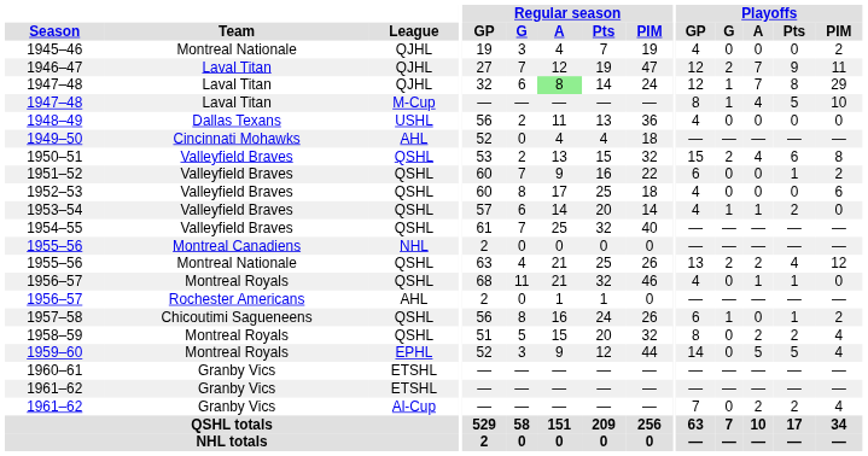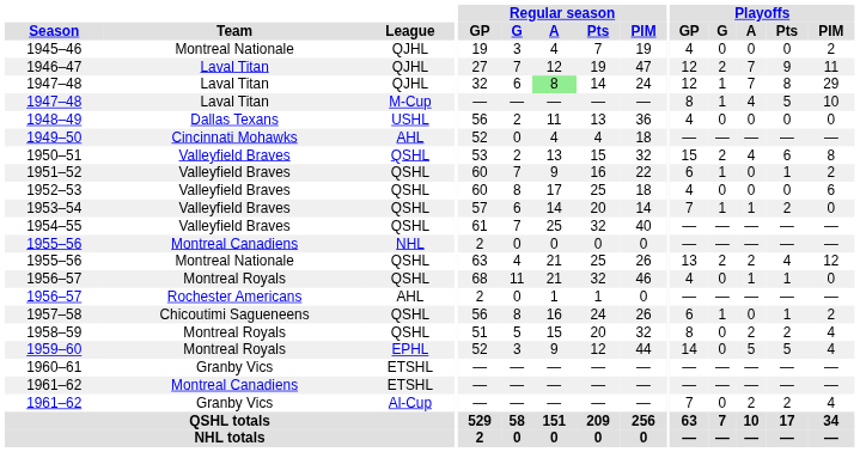 <table border="0" cellpadding="1" cellspacing="0" style="text-align:center; width:60em">
 <tr bgcolor="#e0e0e0">
 <th colspan="3" bgcolor="#ffffff"></th>
 <th rowspan="100" bgcolor="#ffffff"></th>
 <th colspan="5"><a href='#'>Regular season</a></th>
 <th rowspan="100" bgcolor="#ffffff"></th>
 <th colspan="5"><a href='#'>Playoffs</a></th>
 </tr>
 <tr bgcolor="#e0e0e0">
 <th><a href='#'>Season</a></th>
 <th>Team</th>
 <th>League</th>
 <th>GP</th>
 <th><a href='#'>G</a></th>
 <th><a href='#'>A</a></th>
 <th><a href='#'>Pts</a></th>
 <th><a href='#'>PIM</a></th>
 <th>GP</th>
 <th>G</th>
 <th>A</th>
 <th>Pts</th>
 <th>PIM</th>
 </tr>
 <tr>
 <td>1945–46</td>
 <td>Montreal Nationale</td>
 <td>QJHL</td>
 <td>19</td>
 <td>3</td>
 <td>4</td>
 <td>7</td>
 <td>19</td>
 <td>4</td>
 <td>0</td>
 <td>0</td>
 <td>0</td>
 <td>2</td>
 </tr>
 <tr bgcolor="#f0f0f0">
 <td>1946–47</td>
 <td><a href='#'>Laval Titan</a></td>
 <td>QJHL</td>
 <td>27</td>
 <td>7</td>
 <td>12</td>
 <td>19</td>
 <td>47</td>
 <td>12</td>
 <td>2</td>
 <td>7</td>
 <td>9</td>
 <td>11</td>
 </tr>
 <tr>
 <td>1947–48</td>
 <td>Laval Titan</td>
 <td>QJHL</td>
 <td>32</td>
 <td>6</td>
 <td style="background: lightgreen;">8</td>
 <td>14</td>
 <td>24</td>
 <td>12</td>
 <td>1</td>
 <td>7</td>
 <td>8</td>
 <td>29</td>
 </tr>
 <tr bgcolor="#f0f0f0">
 <td><a href='#'>1947–48</a></td>
 <td>Laval Titan</td>
 <td><a href='#'>M-Cup</a></td>
 <td>—</td>
 <td>—</td>
 <td>—</td>
 <td>—</td>
 <td>—</td>
 <td>8</td>
 <td>1</td>
 <td>4</td>
 <td>5</td>
 <td>10</td>
 </tr>
 <tr>
 <td><a href='#'>1948–49</a></td>
 <td><a href='#'>Dallas Texans</a></td>
 <td><a href='#'>USHL</a></td>
 <td>56</td>
 <td>2</td>
 <td>11</td>
 <td>13</td>
 <td>36</td>
 <td>4</td>
 <td>0</td>
 <td>0</td>
 <td>0</td>
 <td>0</td>
 </tr>
 <tr bgcolor="#f0f0f0">
 <td><a href='#'>1949–50</a></td>
 <td><a href='#'>Cincinnati Mohawks</a></td>
 <td><a href='#'>AHL</a></td>
 <td>52</td>
 <td>0</td>
 <td>4</td>
 <td>4</td>
 <td>18</td>
 <td>—</td>
 <td>—</td>
 <td>—</td>
 <td>—</td>
 <td>—</td>
 </tr>
 <tr>
 <td>1950–51</td>
 <td><a href='#'>Valleyfield Braves</a></td>
 <td><a href='#'>QSHL</a></td>
 <td>53</td>
 <td>2</td>
 <td>13</td>
 <td>15</td>
 <td>32</td>
 <td>15</td>
 <td>2</td>
 <td>4</td>
 <td>6</td>
 <td>8</td>
 </tr>
 <tr bgcolor="#f0f0f0">
 <td>1951–52</td>
 <td>Valleyfield Braves</td>
 <td>QSHL</td>
 <td>60</td>
 <td>7</td>
 <td>9</td>
 <td>16</td>
 <td>22</td>
 <td>6</td>
-<td>0</td>
+<td>1</td>
 <td>0</td>
 <td>1</td>
 <td>2</td>
 </tr>
 <tr>
 <td>1952–53</td>
 <td>Valleyfield Braves</td>
 <td>QSHL</td>
 <td>60</td>
 <td>8</td>
 <td>17</td>
 <td>25</td>
 <td>18</td>
 <td>4</td>
 <td>0</td>
 <td>0</td>
 <td>0</td>
 <td>6</td>
 </tr>
 <tr bgcolor="#f0f0f0">
 <td>1953–54</td>
 <td>Valleyfield Braves</td>
 <td>QSHL</td>
 <td>57</td>
 <td>6</td>
 <td>14</td>
 <td>20</td>
 <td>14</td>
-<td>4</td>
+<td>7</td>
 <td>1</td>
 <td>1</td>
 <td>2</td>
 <td>0</td>
 </tr>
 <tr>
 <td>1954–55</td>
 <td>Valleyfield Braves</td>
 <td>QSHL</td>
 <td>61</td>
 <td>7</td>
 <td>25</td>
 <td>32</td>
 <td>40</td>
 <td>—</td>
 <td>—</td>
 <td>—</td>
 <td>—</td>
 <td>—</td>
 </tr>
 <tr bgcolor="#f0f0f0">
 <td><a href='#'>1955–56</a></td>
 <td><a href='#'>Montreal Canadiens</a></td>
 <td><a href='#'>NHL</a></td>
 <td>2</td>
 <td>0</td>
 <td>0</td>
 <td>0</td>
 <td>0</td>
 <td>—</td>
 <td>—</td>
 <td>—</td>
 <td>—</td>
 <td>—</td>
 </tr>
 <tr>
 <td>1955–56</td>
 <td>Montreal Nationale</td>
 <td>QSHL</td>
 <td>63</td>
 <td>4</td>
 <td>21</td>
 <td>25</td>
 <td>26</td>
 <td>13</td>
 <td>2</td>
 <td>2</td>
 <td>4</td>
 <td>12</td>
 </tr>
 <tr bgcolor="#f0f0f0">
 <td>1956–57</td>
 <td>Montreal Royals</td>
 <td>QSHL</td>
 <td>68</td>
 <td>11</td>
 <td>21</td>
 <td>32</td>
 <td>46</td>
 <td>4</td>
 <td>0</td>
 <td>1</td>
 <td>1</td>
 <td>0</td>
 </tr>
 <tr>
 <td><a href='#'>1956–57</a></td>
 <td><a href='#'>Rochester Americans</a></td>
 <td>AHL</td>
 <td>2</td>
 <td>0</td>
 <td>1</td>
 <td>1</td>
 <td>0</td>
 <td>—</td>
 <td>—</td>
 <td>—</td>
 <td>—</td>
 <td>—</td>
 </tr>
 <tr bgcolor="#f0f0f0">
 <td>1957–58</td>
 <td>Chicoutimi Sagueneens</td>
 <td>QSHL</td>
 <td>56</td>
 <td>8</td>
 <td>16</td>
 <td>24</td>
 <td>26</td>
 <td>6</td>
 <td>1</td>
 <td>0</td>
 <td>1</td>
 <td>2</td>
 </tr>
 <tr>
 <td>1958–59</td>
 <td>Montreal Royals</td>
 <td>QSHL</td>
 <td>51</td>
 <td>5</td>
 <td>15</td>
 <td>20</td>
 <td>32</td>
 <td>8</td>
 <td>0</td>
 <td>2</td>
 <td>2</td>
 <td>4</td>
 </tr>
 <tr bgcolor="#f0f0f0">
 <td><a href='#'>1959–60</a></td>
 <td>Montreal Royals</td>
 <td><a href='#'>EPHL</a></td>
 <td>52</td>
 <td>3</td>
 <td>9</td>
 <td>12</td>
 <td>44</td>
 <td>14</td>
 <td>0</td>
 <td>5</td>
 <td>5</td>
 <td>4</td>
 </tr>
 <tr>
 <td>1960–61</td>
 <td>Granby Vics</td>
 <td>ETSHL</td>
 <td>—</td>
 <td>—</td>
 <td>—</td>
 <td>—</td>
 <td>—</td>
 <td>—</td>
 <td>—</td>
 <td>—</td>
 <td>—</td>
 <td>—</td>
 </tr>
 <tr bgcolor="#f0f0f0">
 <td>1961–62</td>
-<td>Granby Vics</td>
+<td><a href='#'>Montreal Canadiens</a></td>
 <td>ETSHL</td>
 <td>—</td>
 <td>—</td>
 <td>—</td>
 <td>—</td>
 <td>—</td>
 <td>—</td>
 <td>—</td>
 <td>—</td>
 <td>—</td>
 <td>—</td>
 </tr>
 <tr>
 <td><a href='#'>1961–62</a></td>
 <td>Granby Vics</td>
 <td><a href='#'>Al-Cup</a></td>
 <td>—</td>
 <td>—</td>
 <td>—</td>
 <td>—</td>
 <td>—</td>
 <td>7</td>
 <td>0</td>
 <td>2</td>
 <td>2</td>
 <td>4</td>
 </tr>
 <tr bgcolor="#e0e0e0">
 <th colspan="3">QSHL totals</th>
 <th>529</th>
 <th>58</th>
 <th>151</th>
 <th>209</th>
 <th>256</th>
 <th>63</th>
 <th>7</th>
 <th>10</th>
 <th>17</th>
 <th>34</th>
 </tr>
 <tr bgcolor="#e0e0e0">
 <th colspan="3">NHL totals</th>
 <th>2</th>
 <th>0</th>
 <th>0</th>
 <th>0</th>
 <th>0</th>
 <th>—</th>
 <th>—</th>
 <th>—</th>
 <th>—</th>
 <th>—</th>
 </tr>
 </table>
